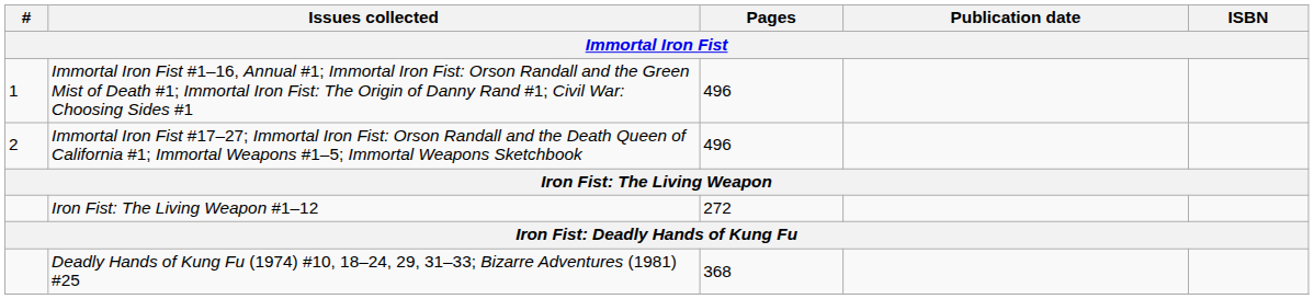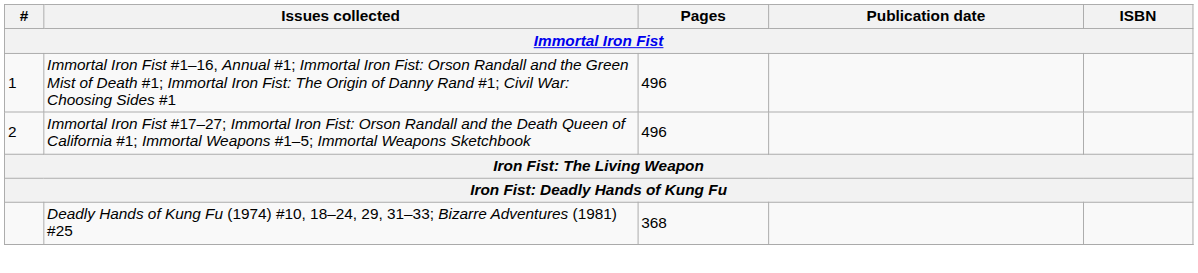 <table class="wikitable sortable" width=98%>
 <tr>
 <th class="unsortable">#</th>
 <th class="unsortable" width="50%">Issues collected</th>
 <th>Pages</th>
 <th>Publication date</th>
 <th class="unsortable">ISBN</th>
 </tr>
 <tr>
 <th colspan="5"><strong><em><a href='#'>Immortal Iron Fist</a></em></strong></th>
 </tr>
 <tr>
 <td>1</td>
 <td><em>Immortal Iron Fist</em> #1–16, <em>Annual</em> #1; <em>Immortal Iron Fist: Orson Randall and the Green Mist of Death</em> #1; <em>Immortal Iron Fist: The Origin of Danny Rand</em> #1; <em>Civil War: Choosing Sides</em> #1</td>
 <td>496</td>
 <td></td>
 <td></td>
 </tr>
 <tr>
 <td>2</td>
 <td><em>Immortal Iron Fist</em> #17–27; <em>Immortal Iron Fist: Orson Randall and the Death Queen of California</em> #1; <em>Immortal Weapons</em> #1–5; <em>Immortal Weapons Sketchbook</em></td>
 <td>496</td>
 <td></td>
 <td></td>
 </tr>
 <tr>
 <th colspan="5"><strong><em>Iron Fist: The Living Weapon</em></strong></th>
 </tr>
 <tr>
-<td></td>
-<td><em>Iron Fist: The Living Weapon</em> #1–12</td>
-<td>272</td>
-<td></td>
-<td></td>
-</tr>
-<tr>
 <th colspan="5"><strong><em>Iron Fist: Deadly Hands of Kung Fu</em></strong></th>
 </tr>
 <tr>
 <td></td>
 <td><em>Deadly Hands of Kung Fu</em> (1974) #10, 18–24, 29, 31–33; <em>Bizarre Adventures</em> (1981) #25</td>
 <td>368</td>
 <td></td>
 <td></td>
 </tr>
 <tr>
 </tr>
 </table>
